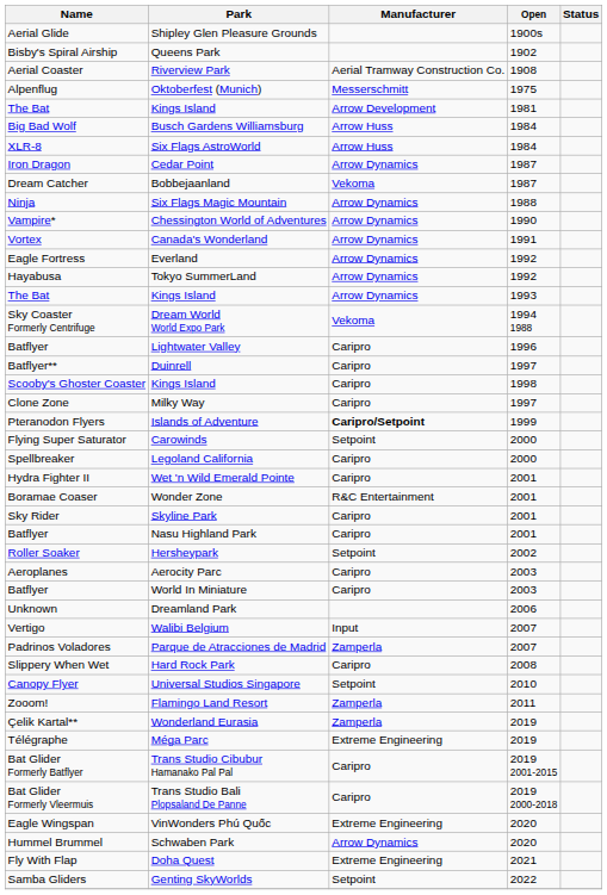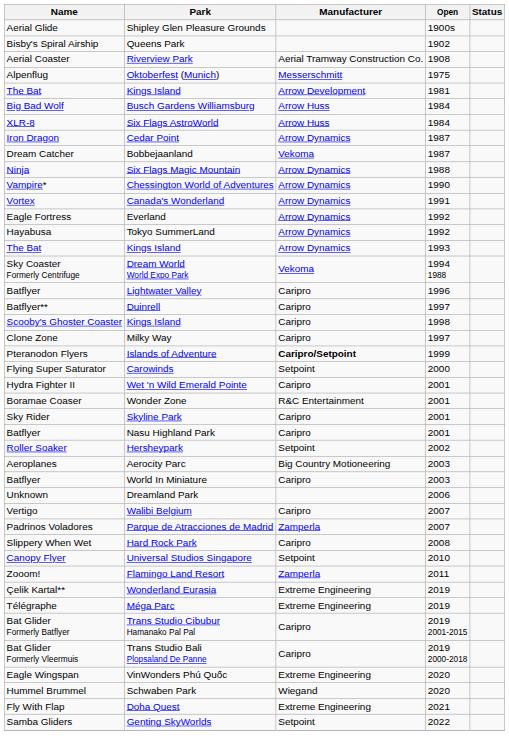 <table class= "wikitable sortable">
 <tr>
 <th>Name</th>
 <th>Park</th>
 <th>Manufacturer</th>
 <th><small>Open</small></th>
 <th>Status</th>
 </tr>
 <tr>
 <td>Aerial Glide</td>
 <td>Shipley Glen Pleasure Grounds</td>
 <td></td>
 <td>1900s</td>
 <td></td>
 </tr>
 <tr>
 <td>Bisby's Spiral Airship</td>
 <td>Queens Park</td>
 <td></td>
 <td>1902</td>
 <td></td>
 </tr>
 <tr>
 <td>Aerial Coaster</td>
 <td><a href='#'>Riverview Park</a></td>
 <td>Aerial Tramway Construction Co.</td>
 <td>1908</td>
 <td></td>
 </tr>
 <tr>
 <td>Alpenflug</td>
 <td><a href='#'>Oktoberfest</a> (<a href='#'>Munich</a>)</td>
 <td><a href='#'>Messerschmitt</a></td>
 <td>1975</td>
 <td></td>
 </tr>
 <tr>
 <td><a href='#'>The Bat</a></td>
 <td><a href='#'>Kings Island</a></td>
 <td><a href='#'>Arrow Development</a></td>
 <td>1981</td>
 <td></td>
 </tr>
 <tr>
 <td><a href='#'>Big Bad Wolf</a></td>
 <td><a href='#'>Busch Gardens Williamsburg</a></td>
 <td><a href='#'>Arrow Huss</a></td>
 <td>1984</td>
 <td></td>
 </tr>
 <tr>
 <td><a href='#'>XLR-8</a></td>
 <td><a href='#'>Six Flags AstroWorld</a></td>
 <td><a href='#'>Arrow Huss</a></td>
 <td>1984</td>
 <td></td>
 </tr>
 <tr>
 <td><a href='#'>Iron Dragon</a></td>
 <td><a href='#'>Cedar Point</a></td>
 <td><a href='#'>Arrow Dynamics</a></td>
 <td>1987</td>
 <td></td>
 </tr>
 <tr>
 <td>Dream Catcher</td>
 <td>Bobbejaanland</td>
 <td><a href='#'>Vekoma</a></td>
 <td>1987</td>
 <td></td>
 </tr>
 <tr>
 <td><a href='#'>Ninja</a></td>
 <td><a href='#'>Six Flags Magic Mountain</a></td>
 <td><a href='#'>Arrow Dynamics</a></td>
 <td>1988</td>
 <td></td>
 </tr>
 <tr>
 <td><a href='#'>Vampire</a>*</td>
 <td><a href='#'>Chessington World of Adventures</a></td>
 <td><a href='#'>Arrow Dynamics</a></td>
 <td>1990</td>
 <td></td>
 </tr>
 <tr>
 <td><a href='#'>Vortex</a></td>
 <td><a href='#'>Canada's Wonderland</a></td>
 <td><a href='#'>Arrow Dynamics</a></td>
 <td>1991</td>
 <td></td>
 </tr>
 <tr>
 <td>Eagle Fortress</td>
 <td>Everland</td>
 <td><a href='#'>Arrow Dynamics</a></td>
 <td>1992</td>
 <td></td>
 </tr>
 <tr>
 <td>Hayabusa</td>
 <td>Tokyo SummerLand</td>
 <td><a href='#'>Arrow Dynamics</a></td>
 <td>1992</td>
 <td></td>
 </tr>
 <tr>
 <td><a href='#'>The Bat</a></td>
 <td><a href='#'>Kings Island</a></td>
 <td><a href='#'>Arrow Dynamics</a></td>
 <td>1993</td>
 <td></td>
 </tr>
 <tr>
 <td>Sky Coaster<br><small>Formerly Centrifuge</small></td>
 <td><a href='#'>Dream World</a><br><small><a href='#'>World Expo Park</a></small></td>
 <td><a href='#'>Vekoma</a></td>
 <td>1994<br><small>1988</small></td>
 <td></td>
 </tr>
 <tr>
 <td>Batflyer</td>
 <td><a href='#'>Lightwater Valley</a></td>
 <td>Caripro</td>
 <td>1996</td>
 <td></td>
 </tr>
 <tr>
 <td>Batflyer**</td>
 <td><a href='#'>Duinrell</a></td>
 <td>Caripro</td>
 <td>1997</td>
 <td></td>
 </tr>
 <tr>
 <td><a href='#'>Scooby's Ghoster Coaster</a></td>
 <td><a href='#'>Kings Island</a></td>
 <td>Caripro</td>
 <td>1998</td>
 <td></td>
 </tr>
 <tr>
 <td>Clone Zone</td>
 <td>Milky Way</td>
 <td>Caripro</td>
 <td>1997</td>
 <td></td>
 </tr>
 <tr>
 <td>Pteranodon Flyers</td>
 <td><a href='#'>Islands of Adventure</a></td>
 <td><strong>Caripro/Setpoint</strong></td>
 <td>1999</td>
 <td></td>
 </tr>
 <tr>
 <td>Flying Super Saturator</td>
 <td><a href='#'>Carowinds</a></td>
 <td>Setpoint</td>
 <td>2000</td>
 <td></td>
 </tr>
 <tr>
-<td>Spellbreaker</td>
-<td><a href='#'>Legoland California</a></td>
-<td>Caripro</td>
-<td>2000</td>
-<td></td>
-</tr>
-<tr>
 <td>Hydra Fighter II</td>
 <td><a href='#'>Wet 'n Wild Emerald Pointe</a></td>
 <td>Caripro</td>
 <td>2001</td>
 <td></td>
 </tr>
 <tr>
 <td>Boramae Coaser</td>
 <td>Wonder Zone</td>
 <td>R&C Entertainment</td>
 <td>2001</td>
 <td></td>
 </tr>
 <tr>
 <td>Sky Rider</td>
 <td><a href='#'>Skyline Park</a></td>
 <td>Caripro</td>
 <td>2001</td>
 <td></td>
 </tr>
 <tr>
 <td>Batflyer</td>
 <td>Nasu Highland Park</td>
 <td>Caripro</td>
 <td>2001</td>
 <td></td>
 </tr>
 <tr>
 <td><a href='#'>Roller Soaker</a></td>
 <td><a href='#'>Hersheypark</a></td>
 <td>Setpoint</td>
 <td>2002</td>
 <td></td>
 </tr>
 <tr>
 <td>Aeroplanes</td>
 <td>Aerocity Parc</td>
-<td>Caripro</td>
+<td>Big Country Motioneering</td>
 <td>2003</td>
 <td></td>
 </tr>
 <tr>
 <td>Batflyer</td>
 <td>World In Miniature</td>
 <td>Caripro</td>
 <td>2003</td>
 <td></td>
 </tr>
 <tr>
 <td>Unknown</td>
 <td>Dreamland Park</td>
 <td></td>
 <td>2006</td>
 <td></td>
 </tr>
 <tr>
 <td>Vertigo</td>
 <td><a href='#'>Walibi Belgium</a></td>
-<td>Input</td>
+<td>Caripro</td>
 <td>2007</td>
 <td></td>
 </tr>
 <tr>
 <td>Padrinos Voladores</td>
 <td><a href='#'>Parque de Atracciones de Madrid</a></td>
 <td><a href='#'>Zamperla</a></td>
 <td>2007</td>
 <td></td>
 </tr>
 <tr>
 <td>Slippery When Wet</td>
 <td><a href='#'>Hard Rock Park</a></td>
 <td>Caripro</td>
 <td>2008</td>
 <td></td>
 </tr>
 <tr>
 <td><a href='#'>Canopy Flyer</a></td>
 <td><a href='#'>Universal Studios Singapore</a></td>
 <td>Setpoint</td>
 <td>2010</td>
 <td></td>
 </tr>
 <tr>
 <td>Zooom!</td>
 <td><a href='#'>Flamingo Land Resort</a></td>
 <td><a href='#'>Zamperla</a></td>
 <td>2011</td>
 <td></td>
 </tr>
 <tr>
 <td>Çelik Kartal**</td>
 <td><a href='#'>Wonderland Eurasia</a></td>
-<td><a href='#'>Zamperla</a></td>
+<td>Extreme Engineering</td>
 <td>2019</td>
 <td></td>
 </tr>
 <tr>
 <td>Télégraphe</td>
 <td><a href='#'>Méga Parc</a></td>
 <td>Extreme Engineering</td>
 <td>2019</td>
 <td></td>
 </tr>
 <tr>
 <td>Bat Glider<br><small>Formerly Batflyer</small></td>
 <td><a href='#'>Trans Studio Cibubur</a><br><small>Hamanako Pal Pal</small></td>
 <td>Caripro</td>
 <td>2019<br><small>2001-2015</small></td>
 <td></td>
 </tr>
 <tr>
 <td>Bat Glider<br><small>Formerly Vleermuis</small></td>
 <td>Trans Studio Bali<br><small><a href='#'>Plopsaland De Panne</a></small></td>
 <td>Caripro</td>
 <td>2019<br><small>2000-2018</small></td>
 <td></td>
 </tr>
 <tr>
 <td>Eagle Wingspan</td>
 <td>VinWonders Phú Quốc</td>
 <td>Extreme Engineering</td>
 <td>2020</td>
 <td></td>
 </tr>
 <tr>
 <td>Hummel Brummel</td>
 <td>Schwaben Park</td>
-<td><a href='#'>Arrow Dynamics</a></td>
+<td>Wiegand</td>
 <td>2020</td>
 <td></td>
 </tr>
 <tr>
 <td>Fly With Flap</td>
 <td><a href='#'>Doha Quest</a></td>
 <td>Extreme Engineering</td>
 <td>2021</td>
 <td></td>
 </tr>
 <tr>
 <td>Samba Gliders</td>
 <td><a href='#'>Genting SkyWorlds</a></td>
 <td>Setpoint</td>
 <td>2022</td>
 <td></td>
 </tr>
 <tr>
 </tr>
 </table>
